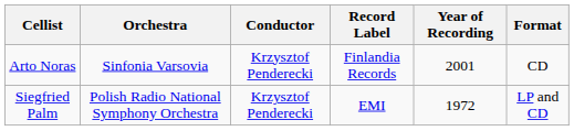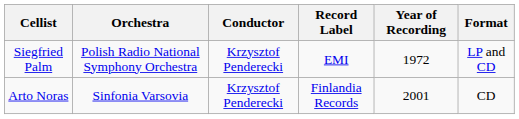 <table class="wikitable">
 <tr>
 <th align="center">Cellist</th>
 <th align="center">Orchestra</th>
 <th align="center">Conductor</th>
 <th align="center">Record Label</th>
 <th align="center">Year of Recording</th>
 <th align="center">Format</th>
 </tr>
 <tr>
+<td align="center"><a href='#'>Siegfried Palm</a></td>
+<td align="center"><a href='#'>Polish Radio National Symphony Orchestra</a></td>
+<td align="center"><a href='#'>Krzysztof Penderecki</a></td>
+<td align="center"><a href='#'>EMI</a></td>
+<td align="center">1972</td>
+<td align="center"><a href='#'>LP</a> and <a href='#'>CD</a></td>
+</tr>
+<tr>
 <td align="center"><a href='#'>Arto Noras</a></td>
 <td align="center"><a href='#'>Sinfonia Varsovia</a></td>
 <td align="center"><a href='#'>Krzysztof Penderecki</a></td>
 <td align="center"><a href='#'>Finlandia Records</a></td>
 <td align="center">2001</td>
 <td align="center">CD </td>
 </tr>
-<tr>
-<td align="center"><a href='#'>Siegfried Palm</a></td>
-<td align="center"><a href='#'>Polish Radio National Symphony Orchestra</a></td>
-<td align="center"><a href='#'>Krzysztof Penderecki</a></td>
-<td align="center"><a href='#'>EMI</a></td>
-<td align="center">1972</td>
-<td align="center"><a href='#'>LP</a> and <a href='#'>CD</a></td>
-</tr>
 </table>
